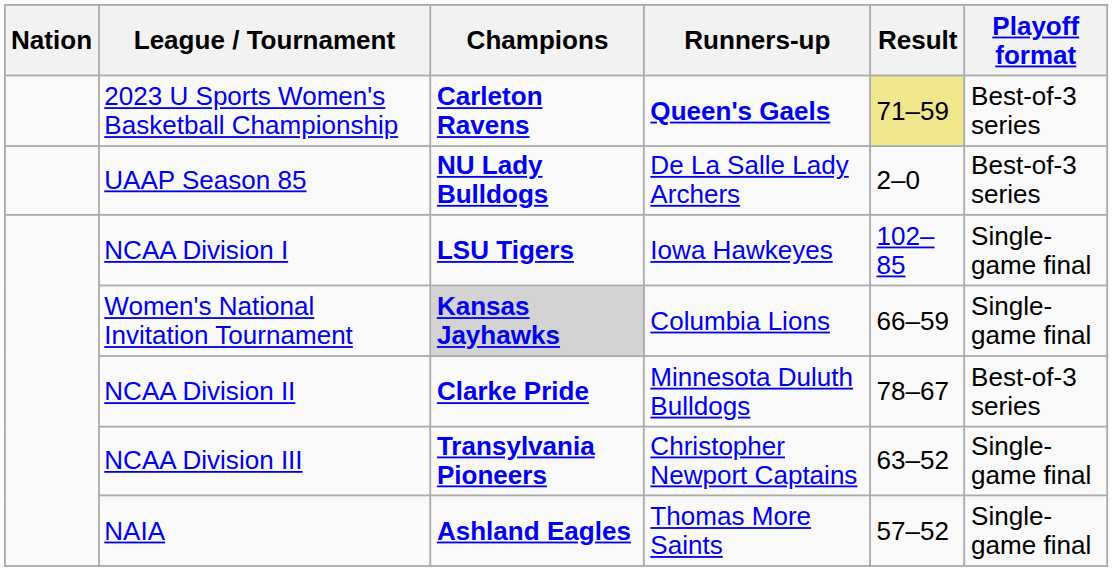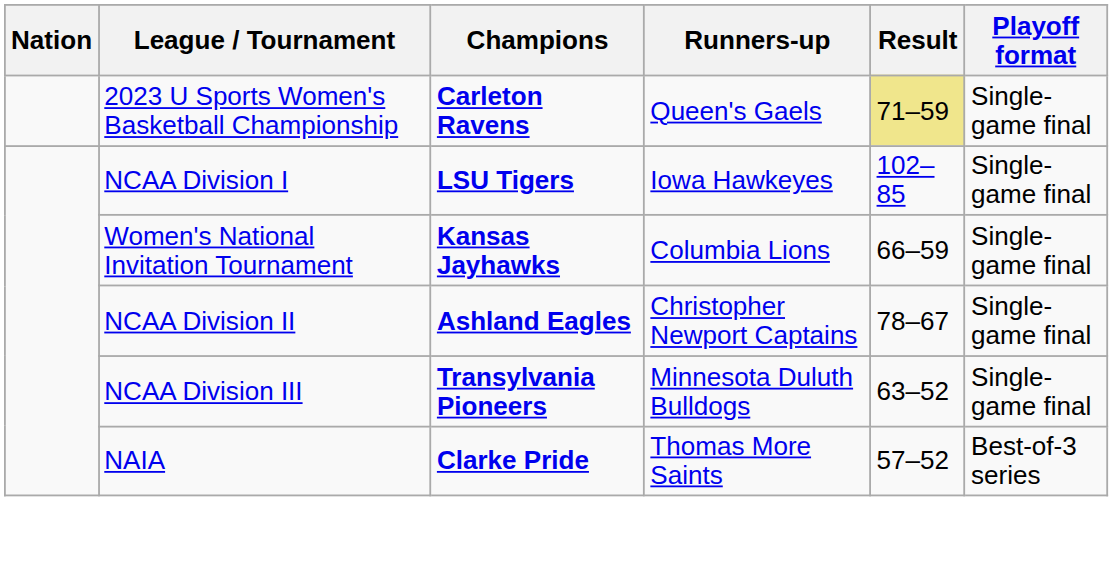 <table class="wikitable" style="font-size:90%;">
 <tr>
 <th>Nation</th>
 <th>League / Tournament</th>
 <th>Champions</th>
 <th>Runners-up</th>
 <th>Result</th>
 <th><a href='#'>Playoff format</a></th>
 </tr>
 <tr>
 <td></td>
 <td><a href='#'>2023 U Sports Women's Basketball Championship</a></td>
 <td><strong><a href='#'>Carleton Ravens</a></strong></td>
-<td><strong><a href='#'>Queen's Gaels</a></strong></td>
+<td><a href='#'>Queen's Gaels</a></td>
 <td style="background: khaki;">71–59</td>
-<td>Best-of-3 series</td>
-</tr>
-<tr>
-<td></td>
-<td><a href='#'>UAAP Season 85</a></td>
-<td><strong><a href='#'>NU Lady Bulldogs</a></strong></td>
-<td><a href='#'>De La Salle Lady Archers</a></td>
-<td>2–0</td>
-<td>Best-of-3 series</td>
+<td>Single-game final</td>
 </tr>
 <tr>
 <td rowspan=5></td>
 <td><a href='#'>NCAA Division I</a></td>
 <td><strong><a href='#'>LSU Tigers</a></strong></td>
 <td><a href='#'>Iowa Hawkeyes</a></td>
 <td><a href='#'>102–85</a></td>
 <td>Single-game final</td>
 </tr>
 <tr>
 <td><a href='#'>Women's National Invitation Tournament</a></td>
-<td style="background: lightgrey;"><strong><a href='#'>Kansas Jayhawks</a></strong></td>
+<td><strong><a href='#'>Kansas Jayhawks</a></strong></td>
 <td><a href='#'>Columbia Lions</a></td>
 <td>66–59</td>
 <td>Single-game final</td>
 </tr>
 <tr>
 <td><a href='#'>NCAA Division II</a></td>
-<td><strong><a href='#'>Clarke Pride</a></strong></td>
-<td><a href='#'>Minnesota Duluth Bulldogs</a></td>
+<td><strong><a href='#'>Ashland Eagles</a></strong></td>
+<td><a href='#'>Christopher Newport Captains</a></td>
 <td>78–67</td>
-<td>Best-of-3 series</td>
+<td>Single-game final</td>
 </tr>
 <tr>
 <td><a href='#'>NCAA Division III</a></td>
 <td><strong><a href='#'>Transylvania Pioneers</a></strong></td>
-<td><a href='#'>Christopher Newport Captains</a></td>
+<td><a href='#'>Minnesota Duluth Bulldogs</a></td>
 <td>63–52</td>
 <td>Single-game final</td>
 </tr>
 <tr>
 <td><a href='#'>NAIA</a></td>
-<td><strong><a href='#'>Ashland Eagles</a></strong></td>
+<td><strong><a href='#'>Clarke Pride</a></strong></td>
 <td><a href='#'>Thomas More Saints</a></td>
 <td>57–52</td>
-<td>Single-game final</td>
+<td>Best-of-3 series</td>
 </tr>
 </table>
